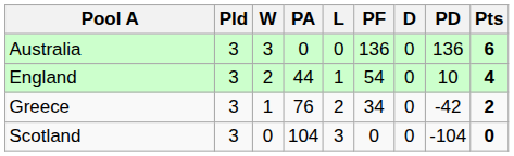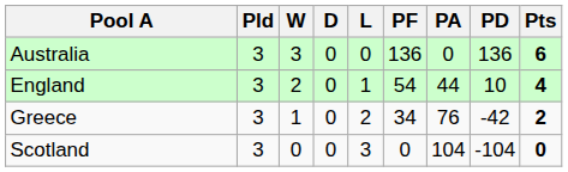 <table class="wikitable" style="text-align:center;">
 <tr>
 <th width=175>Pool A</th>
 <th width=20 abbr="Played">Pld</th>
 <th width=20 abbr="Won">W</th>
-<th width=20 abbr="Goals against">PA</th>
+<th width=20 abbr="Drawn">D</th>
 <th width=20 abbr="Lost">L</th>
 <th width=20 abbr="Goals for">PF</th>
-<th width=20 abbr="Drawn">D</th>
+<th width=20 abbr="Goals against">PA</th>
 <th width=20 abbr="Goal difference">PD</th>
 <th width=20 abbr="Points">Pts</th>
 </tr>
 <tr style="background:#ccffcc;">
 <td style="text-align:left;"> Australia</td>
 <td>3</td>
 <td>3</td>
 <td>0</td>
 <td>0</td>
 <td>136</td>
 <td>0</td>
 <td>136</td>
 <td><strong>6</strong></td>
 </tr>
 <tr style="background:#ccffcc;">
 <td style="text-align:left;"> England</td>
 <td>3</td>
 <td>2</td>
-<td>44</td>
+<td>0</td>
 <td>1</td>
 <td>54</td>
-<td>0</td>
+<td>44</td>
 <td>10</td>
 <td><strong>4</strong></td>
 </tr>
 <tr>
 <td style="text-align:left;"> Greece</td>
 <td>3</td>
 <td>1</td>
-<td>76</td>
+<td>0</td>
 <td>2</td>
 <td>34</td>
-<td>0</td>
+<td>76</td>
 <td>-42</td>
 <td><strong>2</strong></td>
 </tr>
 <tr>
 <td style="text-align:left;"> Scotland</td>
 <td>3</td>
 <td>0</td>
-<td>104</td>
+<td>0</td>
 <td>3</td>
 <td>0</td>
-<td>0</td>
+<td>104</td>
 <td>-104</td>
 <td><strong>0</strong></td>
 </tr>
 </table>
